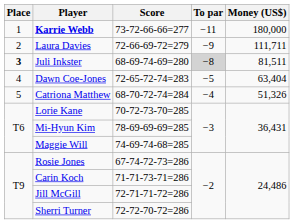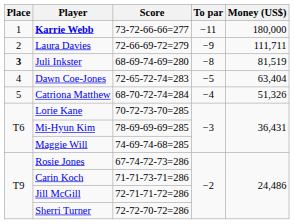 <table class="wikitable">
 <tr>
 <th>Place</th>
 <th>Player</th>
 <th>Score</th>
 <th>To par</th>
 <th>Money (US$)</th>
 </tr>
 <tr>
 <td align=center>1</td>
 <td> <strong><a href='#'>Karrie Webb</a></strong></td>
 <td>73-72-66-66=277</td>
 <td align=center>−11</td>
 <td align=right>180,000</td>
 </tr>
 <tr>
 <td align=center>2</td>
 <td> <a href='#'>Laura Davies</a></td>
 <td>72-66-69-72=279</td>
 <td align=center>−9</td>
 <td align=right>111,711</td>
 </tr>
 <tr>
 <td align=center><strong>3</strong></td>
 <td> <a href='#'>Juli Inkster</a></td>
 <td>68-69-74-69=280</td>
-<td align=center style="background: lightgrey;">−8</td>
-<td align=right>81,511</td>
+<td align=center>−8</td>
+<td align=right>81,519</td>
 </tr>
 <tr>
 <td align=center>4</td>
 <td> <a href='#'>Dawn Coe-Jones</a></td>
 <td>72-65-72-74=283</td>
 <td align=center>−5</td>
 <td align=right>63,404</td>
 </tr>
 <tr>
 <td align=center>5</td>
 <td> <a href='#'>Catriona Matthew</a></td>
 <td>68-70-72-74=284</td>
 <td align=center>−4</td>
 <td align=right>51,326</td>
 </tr>
 <tr>
 <td rowspan="3" align=center>T6</td>
 <td> <a href='#'>Lorie Kane</a></td>
 <td>70-72-73-70=285</td>
 <td rowspan="3" align=center>−3</td>
 <td rowspan="3" align=right>36,431</td>
 </tr>
 <tr>
 <td> <a href='#'>Mi-Hyun Kim</a></td>
 <td>78-69-69-69=285</td>
 </tr>
 <tr>
 <td> <a href='#'>Maggie Will</a></td>
 <td>74-69-74-68=285</td>
 </tr>
 <tr>
 <td rowspan="4" align=center>T9</td>
 <td> <a href='#'>Rosie Jones</a></td>
 <td>67-74-72-73=286</td>
 <td rowspan="4" align=center>−2</td>
 <td rowspan="4" align=right>24,486</td>
 </tr>
 <tr>
 <td> <a href='#'>Carin Koch</a></td>
 <td>71-71-73-71=286</td>
 </tr>
 <tr>
 <td> <a href='#'>Jill McGill</a></td>
 <td>72-71-71-72=286</td>
 </tr>
 <tr>
 <td> <a href='#'>Sherri Turner</a></td>
 <td>72-72-70-72=286</td>
 </tr>
 </table>
